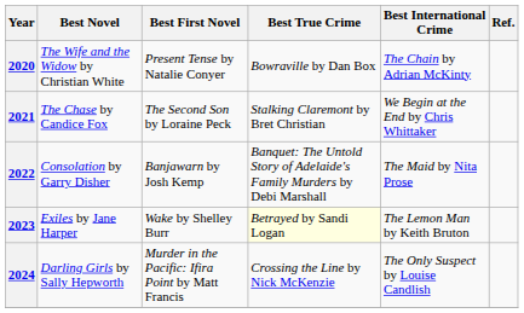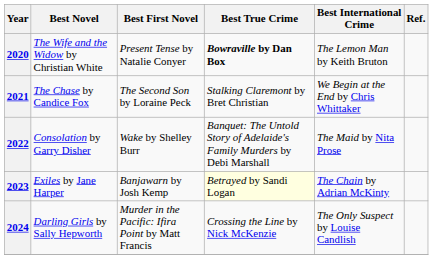 <table class="wikitable" width=100%>
 <tr>
 <th scope=col>Year</th>
 <th scope=col>Best Novel</th>
 <th scope=col>Best First Novel</th>
 <th scope=col>Best True Crime</th>
 <th scope=col>Best International Crime</th>
 <th scope=col>Ref.</th>
 </tr>
 <tr>
 <th><a href='#'>2020</a></th>
 <td><em><a href='#'>The Wife and the Widow</a></em> by Christian White</td>
 <td><em>Present Tense</em> by Natalie Conyer</td>
-<td><em>Bowraville</em> by Dan Box</td>
-<td><em><a href='#'>The Chain</a></em> by <a href='#'>Adrian McKinty</a></td>
+<td><strong><em>Bowraville</em> by Dan Box</strong></td>
+<td><em>The Lemon Man</em> by Keith Bruton</td>
 <td></td>
 </tr>
 <tr>
 <th><a href='#'>2021</a></th>
 <td><em><a href='#'>The Chase</a></em> by <a href='#'>Candice Fox</a></td>
 <td><em>The Second Son</em> by Loraine Peck</td>
 <td><em>Stalking Claremont</em> by Bret Christian</td>
 <td><em>We Begin at the End</em> by <a href='#'>Chris Whittaker</a></td>
 <td></td>
 </tr>
 <tr>
 <th><a href='#'>2022</a></th>
 <td><em><a href='#'>Consolation</a></em> by <a href='#'>Garry Disher</a></td>
-<td><em>Banjawarn</em> by Josh Kemp</td>
+<td><em>Wake</em> by Shelley Burr</td>
 <td><em>Banquet: The Untold Story of Adelaide's Family Murders</em> by Debi Marshall</td>
 <td><em>The Maid</em> by <a href='#'>Nita Prose</a></td>
 <td></td>
 </tr>
 <tr>
 <th><a href='#'>2023</a></th>
 <td><em><a href='#'>Exiles</a></em> by <a href='#'>Jane Harper</a></td>
-<td><em>Wake</em> by Shelley Burr</td>
+<td><em>Banjawarn</em> by Josh Kemp</td>
 <td style="background: lightyellow;"><em>Betrayed</em> by Sandi Logan</td>
-<td><em>The Lemon Man</em> by Keith Bruton</td>
+<td><em><a href='#'>The Chain</a></em> by <a href='#'>Adrian McKinty</a></td>
 <td></td>
 </tr>
 <tr>
 <th><a href='#'>2024</a></th>
 <td><em><a href='#'>Darling Girls</a></em> by <a href='#'>Sally Hepworth</a></td>
 <td><em>Murder in the Pacific: Ifira Point</em> by Matt Francis</td>
 <td><em>Crossing the Line</em> by <a href='#'>Nick McKenzie</a></td>
 <td><em>The Only Suspect</em> by <a href='#'>Louise Candlish</a></td>
 <td></td>
 </tr>
 <tr>
 </tr>
 </table>
